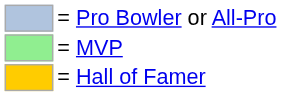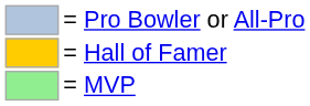 <table>
 <tr>
 <td style="background-color:lightsteelblue; border:1px solid #aaaaaa; width:2em;"></td>
 <td>= <a href='#'>Pro Bowler</a> or <a href='#'>All-Pro</a></td>
 </tr>
 <tr>
+<td style="background-color:#FFCC00; border:1px solid #aaaaaa; width:2em;"></td>
+<td>= <a href='#'>Hall of Famer</a></td>
+</tr>
+<tr>
 <td style="background-color:lightgreen; border:1px solid #aaaaaa; width:2em;"></td>
 <td>= <a href='#'>MVP</a></td>
 </tr>
-<tr>
-<td style="background-color:#FFCC00; border:1px solid #aaaaaa; width:2em;"></td>
-<td>= <a href='#'>Hall of Famer</a></td>
-</tr>
 </table>
